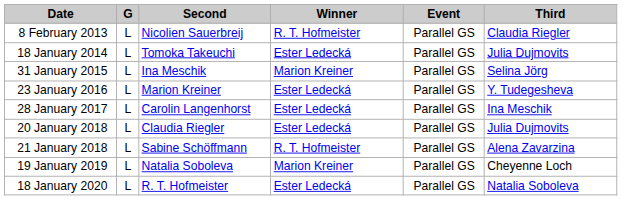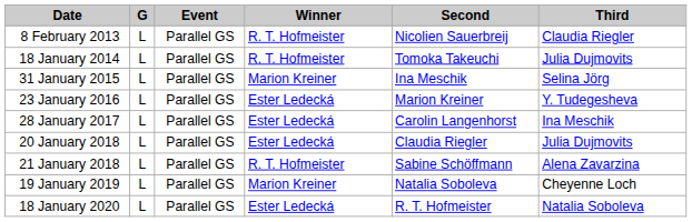 <table class="wikitable plainrowheaders" style="background:#fff; font-size:85%; line-height:15px; border:grey solid 1px; border-collapse:collapse;">
 <tr style="background:#ccc; text-align:center;">
 <th style="background:#ccc;" width="120">Date</th>
 <th style="background:#ccc;" width="18">G</th>
+<th style="background:#ccc;" width="85">Event</th>
+<th style="background:#ccc;" width="142">Winner</th>
 <th style="background:#ccc;" width="142">Second</th>
-<th style="background:#ccc;" width="142">Winner</th>
-<th style="background:#ccc;" width="85">Event</th>
 <th style="background:#ccc;" width="142">Third</th>
 </tr>
 <tr>
 <td align=right>8 February 2013  </td>
 <td align=center>L</td>
+<td align=right>Parallel GS  </td>
+<td> <a href='#'>R. T. Hofmeister</a></td>
 <td> <a href='#'>Nicolien Sauerbreij</a></td>
-<td> <a href='#'>R. T. Hofmeister</a></td>
-<td align=right>Parallel GS  </td>
 <td> <a href='#'>Claudia Riegler</a></td>
 </tr>
 <tr>
 <td align=right>18 January 2014  </td>
 <td align=center>L</td>
+<td align=right>Parallel GS  </td>
+<td> <a href='#'>R. T. Hofmeister</a></td>
 <td> <a href='#'>Tomoka Takeuchi</a></td>
-<td> <a href='#'>Ester Ledecká</a></td>
-<td align=right>Parallel GS  </td>
 <td> <a href='#'>Julia Dujmovits</a></td>
 </tr>
 <tr>
 <td align=right>31 January 2015  </td>
 <td align=center>L</td>
+<td align=right>Parallel GS  </td>
+<td> <a href='#'>Marion Kreiner</a></td>
 <td> <a href='#'>Ina Meschik</a></td>
-<td> <a href='#'>Marion Kreiner</a></td>
-<td align=right>Parallel GS  </td>
 <td> <a href='#'>Selina Jörg</a></td>
 </tr>
 <tr>
 <td align=right>23 January 2016  </td>
 <td align=center>L</td>
+<td align=right>Parallel GS  </td>
+<td> <a href='#'>Ester Ledecká</a></td>
 <td> <a href='#'>Marion Kreiner</a></td>
-<td> <a href='#'>Ester Ledecká</a></td>
-<td align=right>Parallel GS  </td>
 <td> <a href='#'>Y. Tudegesheva</a></td>
 </tr>
 <tr>
 <td align=right>28 January 2017  </td>
 <td align=center>L</td>
+<td align=right>Parallel GS  </td>
+<td> <a href='#'>Ester Ledecká</a></td>
 <td> <a href='#'>Carolin Langenhorst</a></td>
-<td> <a href='#'>Ester Ledecká</a></td>
-<td align=right>Parallel GS  </td>
 <td> <a href='#'>Ina Meschik</a></td>
 </tr>
 <tr>
 <td align=right>20 January 2018  </td>
 <td align=center>L</td>
+<td align=right>Parallel GS  </td>
+<td> <a href='#'>Ester Ledecká</a></td>
 <td> <a href='#'>Claudia Riegler</a></td>
-<td> <a href='#'>Ester Ledecká</a></td>
-<td align=right>Parallel GS  </td>
 <td> <a href='#'>Julia Dujmovits</a></td>
 </tr>
 <tr>
 <td align=right>21 January 2018  </td>
 <td align=center>L</td>
+<td align=right>Parallel GS  </td>
+<td> <a href='#'>R. T. Hofmeister</a></td>
 <td> <a href='#'>Sabine Schöffmann</a></td>
-<td> <a href='#'>R. T. Hofmeister</a></td>
-<td align=right>Parallel GS  </td>
 <td> <a href='#'>Alena Zavarzina</a></td>
 </tr>
 <tr>
 <td align=right>19 January 2019  </td>
 <td align=center>L</td>
+<td align=right>Parallel GS  </td>
+<td> <a href='#'>Marion Kreiner</a></td>
 <td> <a href='#'>Natalia Soboleva</a></td>
-<td> <a href='#'>Marion Kreiner</a></td>
-<td align=right>Parallel GS  </td>
 <td> Cheyenne Loch</td>
 </tr>
 <tr>
 <td align=right>18 January 2020  </td>
 <td align=center>L</td>
+<td align=right>Parallel GS  </td>
+<td> <a href='#'>Ester Ledecká</a></td>
 <td> <a href='#'>R. T. Hofmeister</a></td>
-<td> <a href='#'>Ester Ledecká</a></td>
-<td align=right>Parallel GS  </td>
 <td> <a href='#'>Natalia Soboleva</a></td>
 </tr>
 </table>
